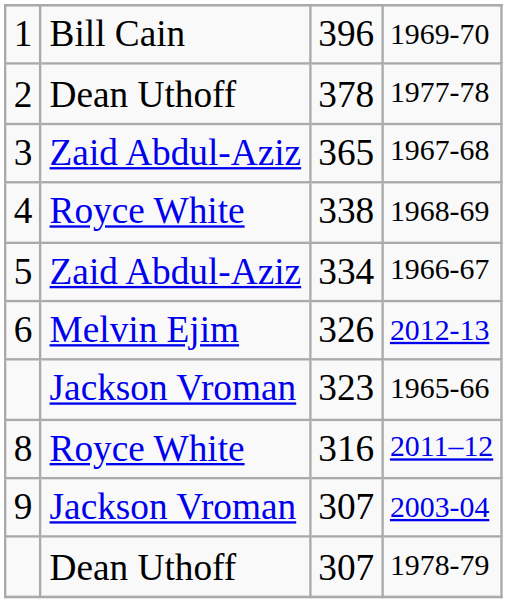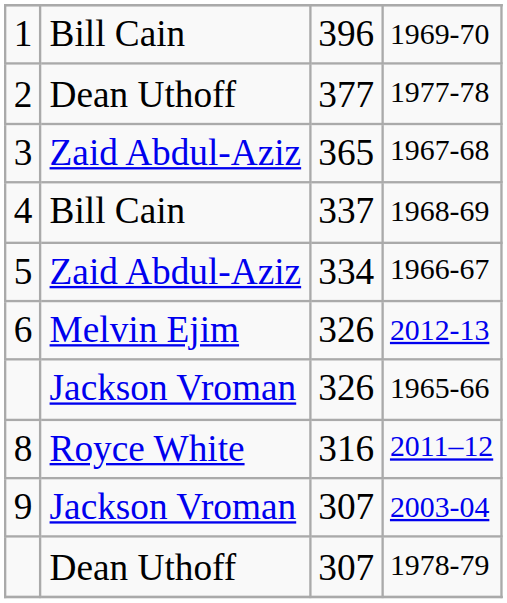 <table class="wikitable">
 <tr>
 </tr>
 <tr>
 <td>1</td>
 <td>Bill Cain</td>
 <td>396</td>
 <td style="font-size:80%;">1969-70</td>
 </tr>
 <tr>
 <td>2</td>
 <td>Dean Uthoff</td>
-<td>378</td>
+<td>377</td>
 <td style="font-size:80%;">1977-78</td>
 </tr>
 <tr>
 <td>3</td>
 <td><a href='#'>Zaid Abdul-Aziz</a></td>
 <td>365</td>
 <td style="font-size:80%;">1967-68</td>
 </tr>
 <tr>
 <td>4</td>
-<td><a href='#'>Royce White</a></td>
-<td>338</td>
+<td>Bill Cain</td>
+<td>337</td>
 <td style="font-size:80%;">1968-69</td>
 </tr>
 <tr>
 <td>5</td>
 <td><a href='#'>Zaid Abdul-Aziz</a></td>
 <td>334</td>
 <td style="font-size:80%;">1966-67</td>
 </tr>
 <tr>
 <td>6</td>
 <td><a href='#'>Melvin Ejim</a></td>
 <td>326</td>
 <td style="font-size:80%;"><a href='#'>2012-13</a></td>
 </tr>
 <tr>
 <td></td>
 <td><a href='#'>Jackson Vroman</a></td>
-<td>323</td>
+<td>326</td>
 <td style="font-size:80%;">1965-66</td>
 </tr>
 <tr>
 <td>8</td>
 <td><a href='#'>Royce White</a></td>
 <td>316</td>
 <td style="font-size:80%;"><a href='#'>2011–12</a></td>
 </tr>
 <tr>
 <td>9</td>
 <td><a href='#'>Jackson Vroman</a></td>
 <td>307</td>
 <td style="font-size:80%;"><a href='#'>2003-04</a></td>
 </tr>
 <tr>
 <td></td>
 <td>Dean Uthoff</td>
 <td>307</td>
 <td style="font-size:80%;">1978-79</td>
 </tr>
 <tr>
 </tr>
 </table>
